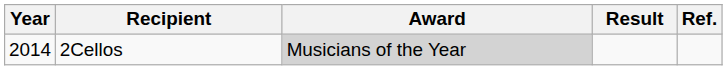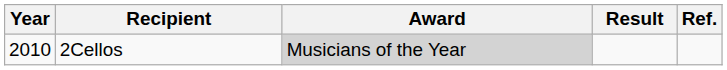 <table class="wikitable">
 <tr>
 <th>Year</th>
 <th style="width:185px;">Recipient</th>
 <th style="width:255px;">Award</th>
 <th width="65">Result</th>
 <th>Ref.</th>
 </tr>
 <tr>
-<td>2014</td>
+<td>2010</td>
 <td>2Cellos</td>
 <td style="background: lightgrey;">Musicians of the Year</td>
 <td></td>
 <td></td>
 </tr>
 </table>
